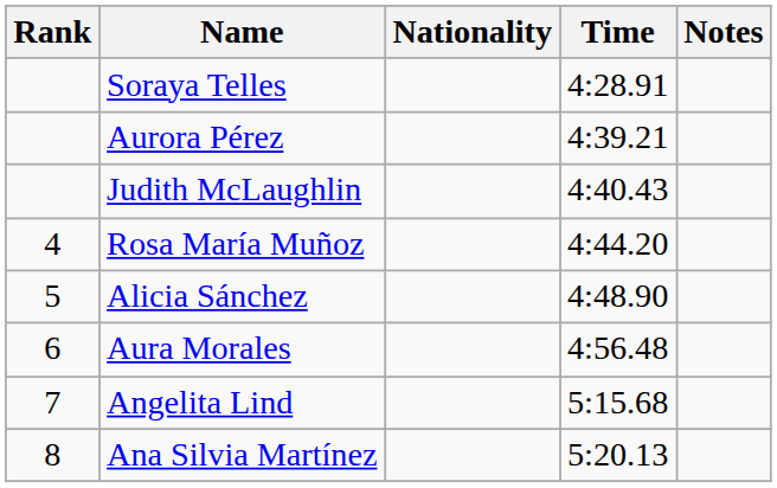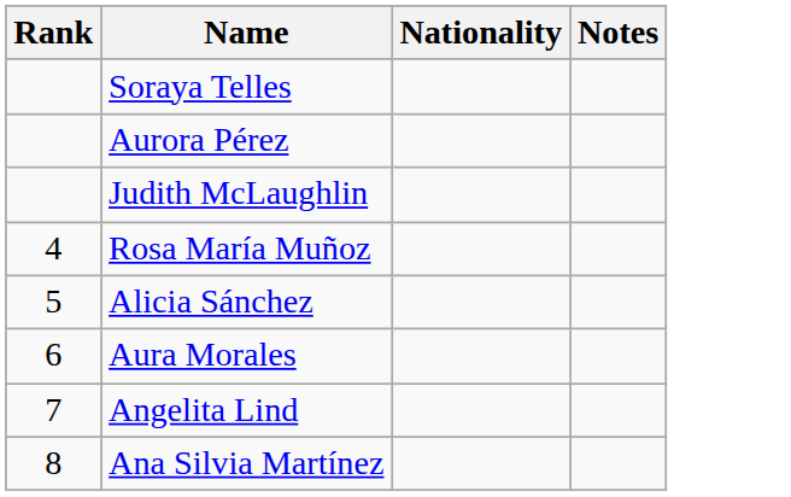 <table class="wikitable sortable" style="text-align:center">
 <tr>
 <th>Rank</th>
 <th>Name</th>
 <th>Nationality</th>
-<th>Time</th>
 <th>Notes</th>
 </tr>
 <tr>
 <td align=center></td>
 <td align=left><a href='#'>Soraya Telles</a></td>
 <td align=left></td>
-<td>4:28.91</td>
 <td></td>
 </tr>
 <tr>
 <td align=center></td>
 <td align=left><a href='#'>Aurora Pérez</a></td>
 <td align=left></td>
-<td>4:39.21</td>
 <td></td>
 </tr>
 <tr>
 <td align=center></td>
 <td align=left><a href='#'>Judith McLaughlin</a></td>
 <td align=left></td>
-<td>4:40.43</td>
 <td></td>
 </tr>
 <tr>
 <td align=center>4</td>
 <td align=left><a href='#'>Rosa María Muñoz</a></td>
 <td align=left></td>
-<td>4:44.20</td>
 <td></td>
 </tr>
 <tr>
 <td align=center>5</td>
 <td align=left><a href='#'>Alicia Sánchez</a></td>
 <td align=left></td>
-<td>4:48.90</td>
 <td></td>
 </tr>
 <tr>
 <td align=center>6</td>
 <td align=left><a href='#'>Aura Morales</a></td>
 <td align=left></td>
-<td>4:56.48</td>
 <td></td>
 </tr>
 <tr>
 <td align=center>7</td>
 <td align=left><a href='#'>Angelita Lind</a></td>
 <td align=left></td>
-<td>5:15.68</td>
 <td></td>
 </tr>
 <tr>
 <td align=center>8</td>
 <td align=left><a href='#'>Ana Silvia Martínez</a></td>
 <td align=left></td>
-<td>5:20.13</td>
 <td></td>
 </tr>
 </table>
